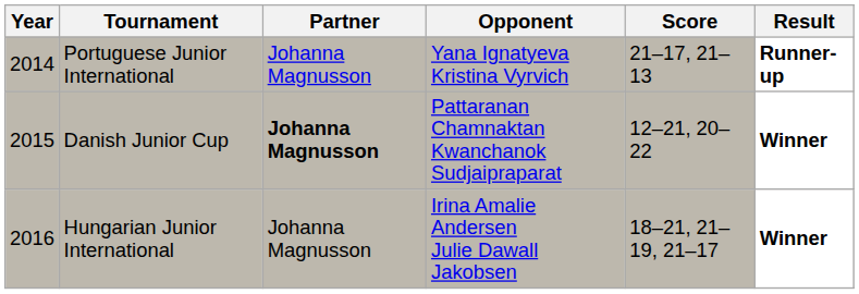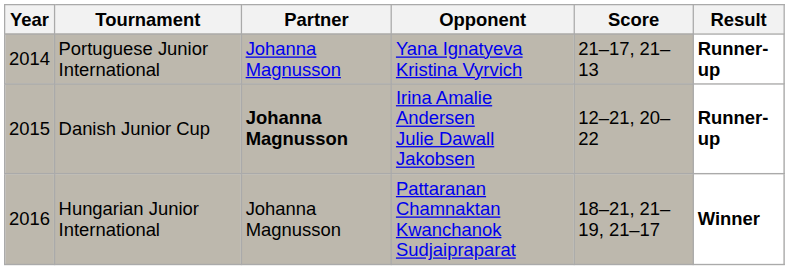 <table class="sortable wikitable" style="font-size: 90%;">
 <tr>
 <th>Year</th>
 <th>Tournament</th>
 <th>Partner</th>
 <th>Opponent</th>
 <th>Score</th>
 <th>Result</th>
 </tr>
 <tr style="background:#BDB8AD">
 <td align="center">2014</td>
 <td align="left">Portuguese Junior International</td>
 <td align="left"> <a href='#'>Johanna Magnusson</a></td>
 <td align="left"> <a href='#'>Yana Ignatyeva</a><br> <a href='#'>Kristina Vyrvich</a></td>
 <td align="left">21–17, 21–13</td>
 <td style="text-align:left; background:white"> <strong>Runner-up</strong></td>
 </tr>
 <tr style="background:#BDB8AD">
 <td align="center">2015</td>
 <td align="left">Danish Junior Cup</td>
 <td align="left"><strong> Johanna Magnusson</strong></td>
-<td align="left"> <a href='#'>Pattaranan Chamnaktan</a><br> <a href='#'>Kwanchanok Sudjaipraparat</a></td>
+<td align="left"> <a href='#'>Irina Amalie Andersen</a><br> <a href='#'>Julie Dawall Jakobsen</a></td>
 <td align="left">12–21, 20–22</td>
-<td style="text-align:left; background:white"> <strong>Winner</strong></td>
+<td style="text-align:left; background:white"> <strong>Runner-up</strong></td>
 </tr>
 <tr style="background:#BDB8AD">
 <td align="center">2016</td>
 <td align="left">Hungarian Junior International</td>
 <td align="left"> Johanna Magnusson</td>
-<td align="left"> <a href='#'>Irina Amalie Andersen</a><br> <a href='#'>Julie Dawall Jakobsen</a></td>
+<td align="left"> <a href='#'>Pattaranan Chamnaktan</a><br> <a href='#'>Kwanchanok Sudjaipraparat</a></td>
 <td align="left">18–21, 21–19, 21–17</td>
 <td style="text-align:left; background:white"> <strong>Winner</strong></td>
 </tr>
 </table>
